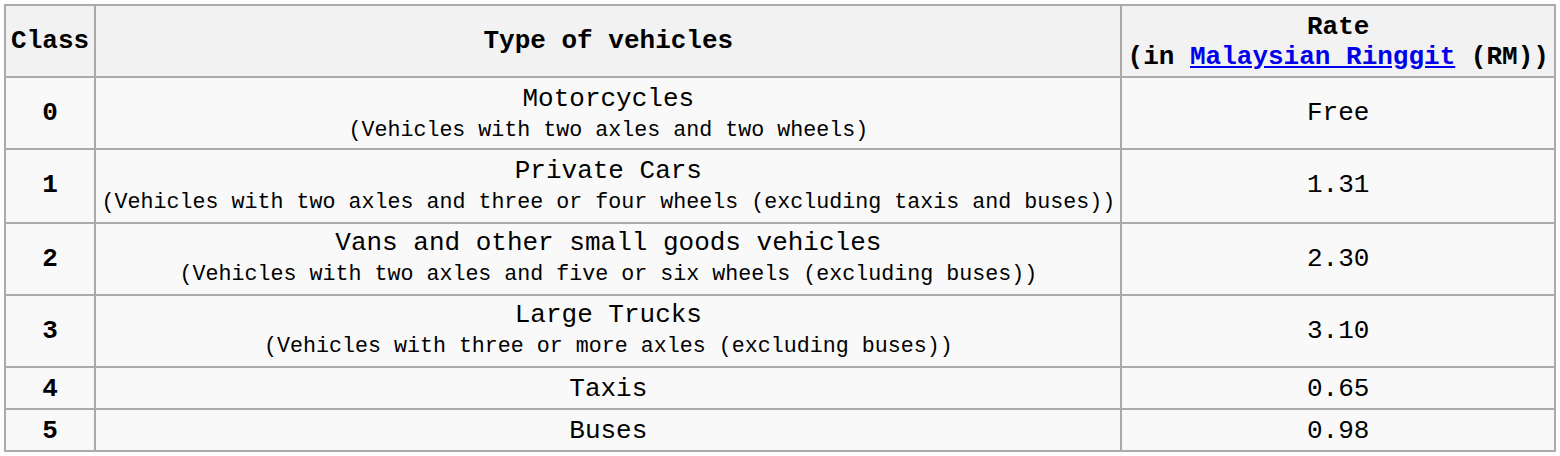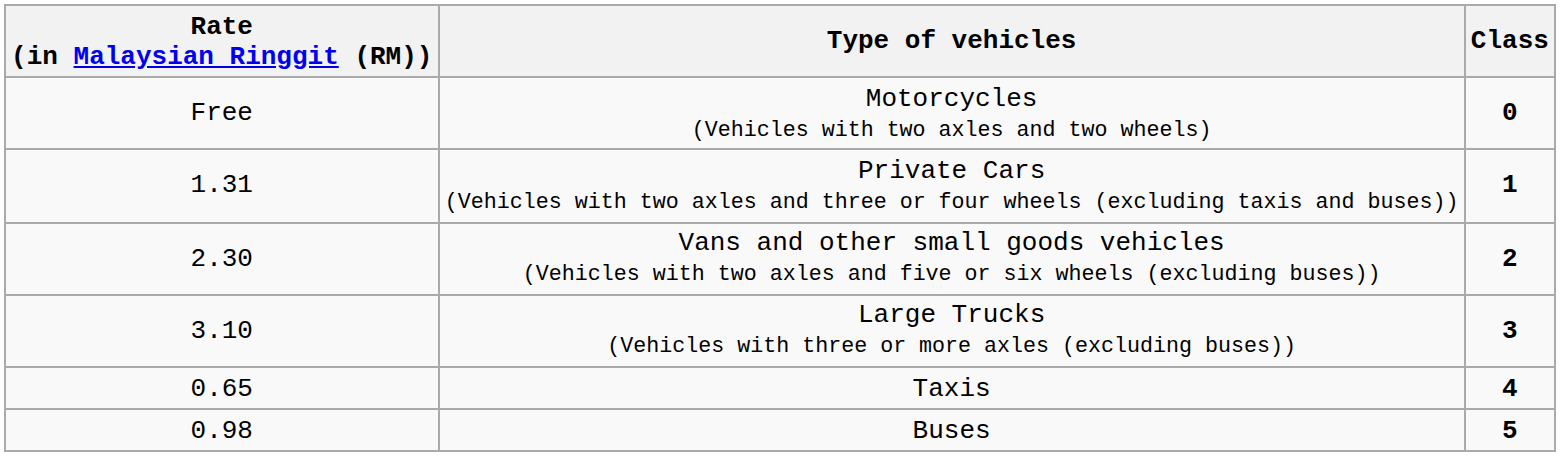 <table class=wikitable style="margin:0 auto;text-align:center">
 <tr>
+<th>Rate<br>(in <a href='#'>Malaysian Ringgit</a> (RM))</th>
+<th>Type of vehicles</th>
 <th>Class</th>
-<th>Type of vehicles</th>
-<th>Rate<br>(in <a href='#'>Malaysian Ringgit</a> (RM))</th>
 </tr>
 <tr>
+<td>Free</td>
+<td>Motorcycles<br><small>(Vehicles with two axles and two wheels)</small></td>
 <td><strong>0</strong></td>
-<td>Motorcycles<br><small>(Vehicles with two axles and two wheels)</small></td>
-<td>Free</td>
 </tr>
 <tr>
+<td>1.31</td>
+<td>Private Cars<br><small>(Vehicles with two axles and three or four wheels (excluding taxis and buses))</small></td>
 <td><strong>1</strong></td>
-<td>Private Cars<br><small>(Vehicles with two axles and three or four wheels (excluding taxis and buses))</small></td>
-<td>1.31</td>
 </tr>
 <tr>
+<td>2.30</td>
+<td>Vans and other small goods vehicles<br><small>(Vehicles with two axles and five or six wheels (excluding buses))</small></td>
 <td><strong>2</strong></td>
-<td>Vans and other small goods vehicles<br><small>(Vehicles with two axles and five or six wheels (excluding buses))</small></td>
-<td>2.30</td>
 </tr>
 <tr>
+<td>3.10</td>
+<td>Large Trucks<br><small>(Vehicles with three or more axles (excluding buses))</small></td>
 <td><strong>3</strong></td>
-<td>Large Trucks<br><small>(Vehicles with three or more axles (excluding buses))</small></td>
-<td>3.10</td>
 </tr>
 <tr>
+<td>0.65</td>
+<td>Taxis</td>
 <td><strong>4</strong></td>
-<td>Taxis</td>
-<td>0.65</td>
 </tr>
 <tr>
+<td>0.98</td>
+<td>Buses</td>
 <td><strong>5</strong></td>
-<td>Buses</td>
-<td>0.98</td>
 </tr>
 </table>
